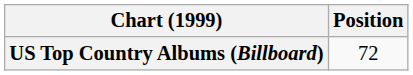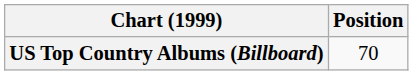 <table class="wikitable plainrowheaders" style="text-align:center">
 <tr>
 <th scope="col">Chart (1999)</th>
 <th scope="col">Position</th>
 </tr>
 <tr>
 <th scope="row">US Top Country Albums (<em>Billboard</em>)</th>
-<td>72</td>
+<td>70</td>
 </tr>
 </table>
